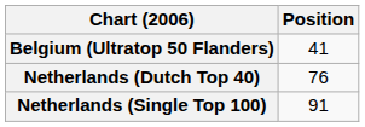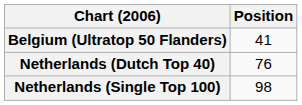 <table class="wikitable sortable plainrowheaders" style="text-align:center">
 <tr>
 <th>Chart (2006)</th>
 <th>Position</th>
 </tr>
 <tr>
 <th scope="row">Belgium (Ultratop 50 Flanders)</th>
 <td>41</td>
 </tr>
 <tr>
 <th scope="row">Netherlands (Dutch Top 40)</th>
 <td>76</td>
 </tr>
 <tr>
 <th scope="row">Netherlands (Single Top 100)</th>
-<td>91</td>
+<td>98</td>
 </tr>
 </table>
